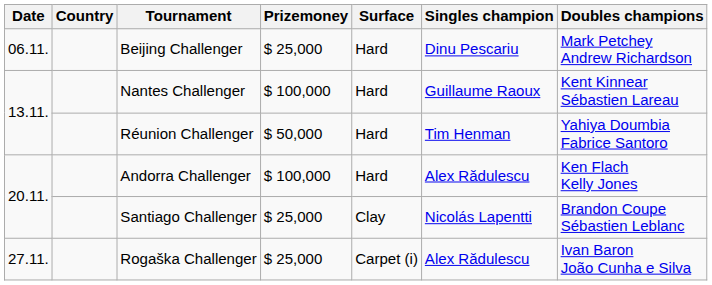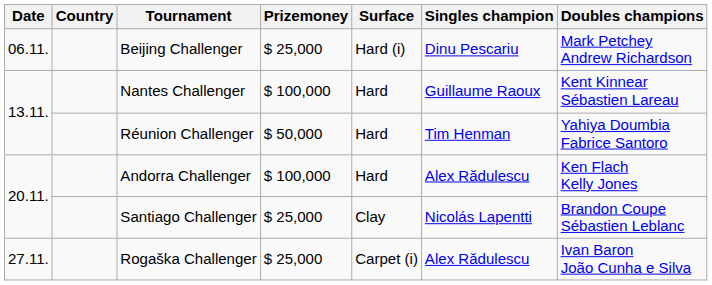 <table class="sortable wikitable" style=font-size:97%>
 <tr>
 <th>Date</th>
 <th>Country</th>
 <th>Tournament</th>
 <th>Prizemoney</th>
 <th>Surface</th>
 <th>Singles champion</th>
 <th>Doubles champions</th>
 </tr>
 <tr>
 <td>06.11.</td>
 <td></td>
 <td>Beijing Challenger</td>
 <td>$ 25,000</td>
-<td>Hard</td>
+<td>Hard (i)</td>
 <td> <a href='#'>Dinu Pescariu</a></td>
 <td> <a href='#'>Mark Petchey</a><br> <a href='#'>Andrew Richardson</a></td>
 </tr>
 <tr>
 <td rowspan="2">13.11.</td>
 <td></td>
 <td>Nantes Challenger</td>
 <td>$ 100,000</td>
 <td>Hard</td>
 <td> <a href='#'>Guillaume Raoux</a></td>
 <td> <a href='#'>Kent Kinnear</a><br> <a href='#'>Sébastien Lareau</a></td>
 </tr>
 <tr>
 <td></td>
 <td>Réunion Challenger</td>
 <td>$ 50,000</td>
 <td>Hard</td>
 <td> <a href='#'>Tim Henman</a></td>
 <td> <a href='#'>Yahiya Doumbia</a><br> <a href='#'>Fabrice Santoro</a></td>
 </tr>
 <tr>
 <td rowspan="2">20.11.</td>
 <td></td>
 <td>Andorra Challenger</td>
 <td>$ 100,000</td>
 <td>Hard</td>
 <td> <a href='#'>Alex Rădulescu</a></td>
 <td> <a href='#'>Ken Flach</a><br> <a href='#'>Kelly Jones</a></td>
 </tr>
 <tr>
 <td></td>
 <td>Santiago Challenger</td>
 <td>$ 25,000</td>
 <td>Clay</td>
 <td> <a href='#'>Nicolás Lapentti</a></td>
 <td> <a href='#'>Brandon Coupe</a><br> <a href='#'>Sébastien Leblanc</a></td>
 </tr>
 <tr>
 <td>27.11.</td>
 <td></td>
 <td>Rogaška Challenger</td>
 <td>$ 25,000</td>
 <td>Carpet (i)</td>
 <td> <a href='#'>Alex Rădulescu</a></td>
 <td> <a href='#'>Ivan Baron</a><br> <a href='#'>João Cunha e Silva</a></td>
 </tr>
 </table>
